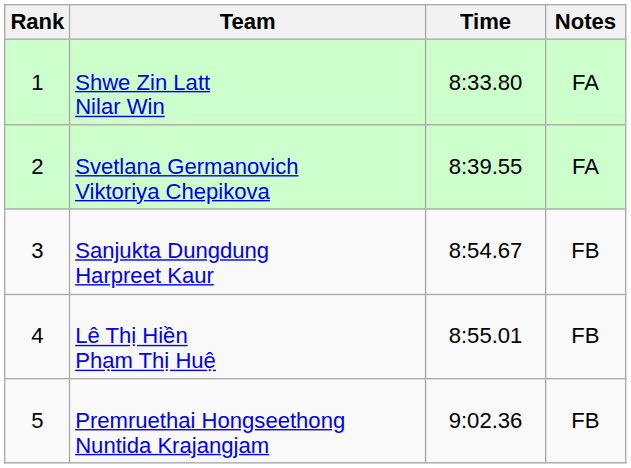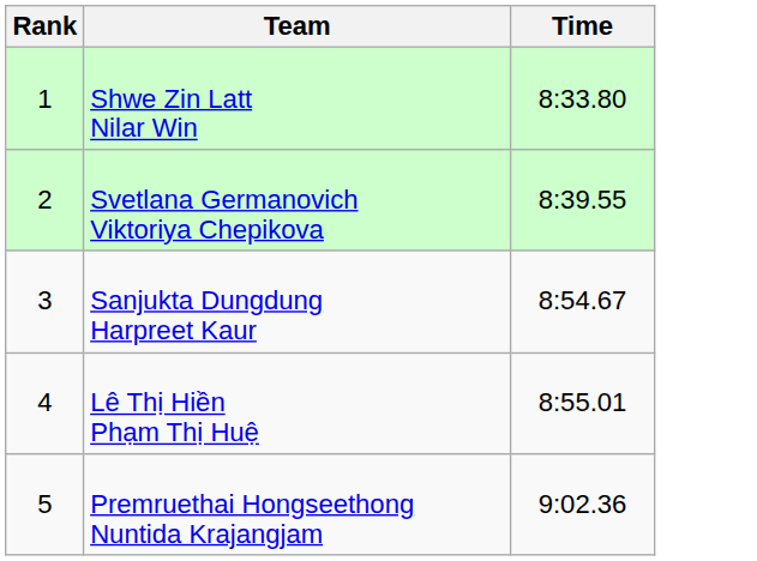 <table class=wikitable style="text-align:center">
 <tr>
 <th width=40>Rank</th>
 <th width=250>Team</th>
 <th width=80>Time</th>
-<th width=50>Notes</th>
 </tr>
 <tr bgcolor="ccffcc">
 <td>1</td>
 <td align="left"><br><a href='#'>Shwe Zin Latt</a><br><a href='#'>Nilar Win</a></td>
 <td>8:33.80</td>
-<td>FA</td>
 </tr>
 <tr bgcolor="ccffcc">
 <td>2</td>
 <td align="left"><br><a href='#'>Svetlana Germanovich</a><br><a href='#'>Viktoriya Chepikova</a></td>
 <td>8:39.55</td>
-<td>FA</td>
 </tr>
 <tr>
 <td>3</td>
 <td align="left"><br><a href='#'>Sanjukta Dungdung</a><br><a href='#'>Harpreet Kaur</a></td>
 <td>8:54.67</td>
-<td>FB</td>
 </tr>
 <tr>
 <td>4</td>
 <td align="left"><br><a href='#'>Lê Thị Hiền</a><br><a href='#'>Phạm Thị Huệ</a></td>
 <td>8:55.01</td>
-<td>FB</td>
 </tr>
 <tr>
 <td>5</td>
 <td align="left"><br><a href='#'>Premruethai Hongseethong</a><br><a href='#'>Nuntida Krajangjam</a></td>
 <td>9:02.36</td>
-<td>FB</td>
 </tr>
 </table>
